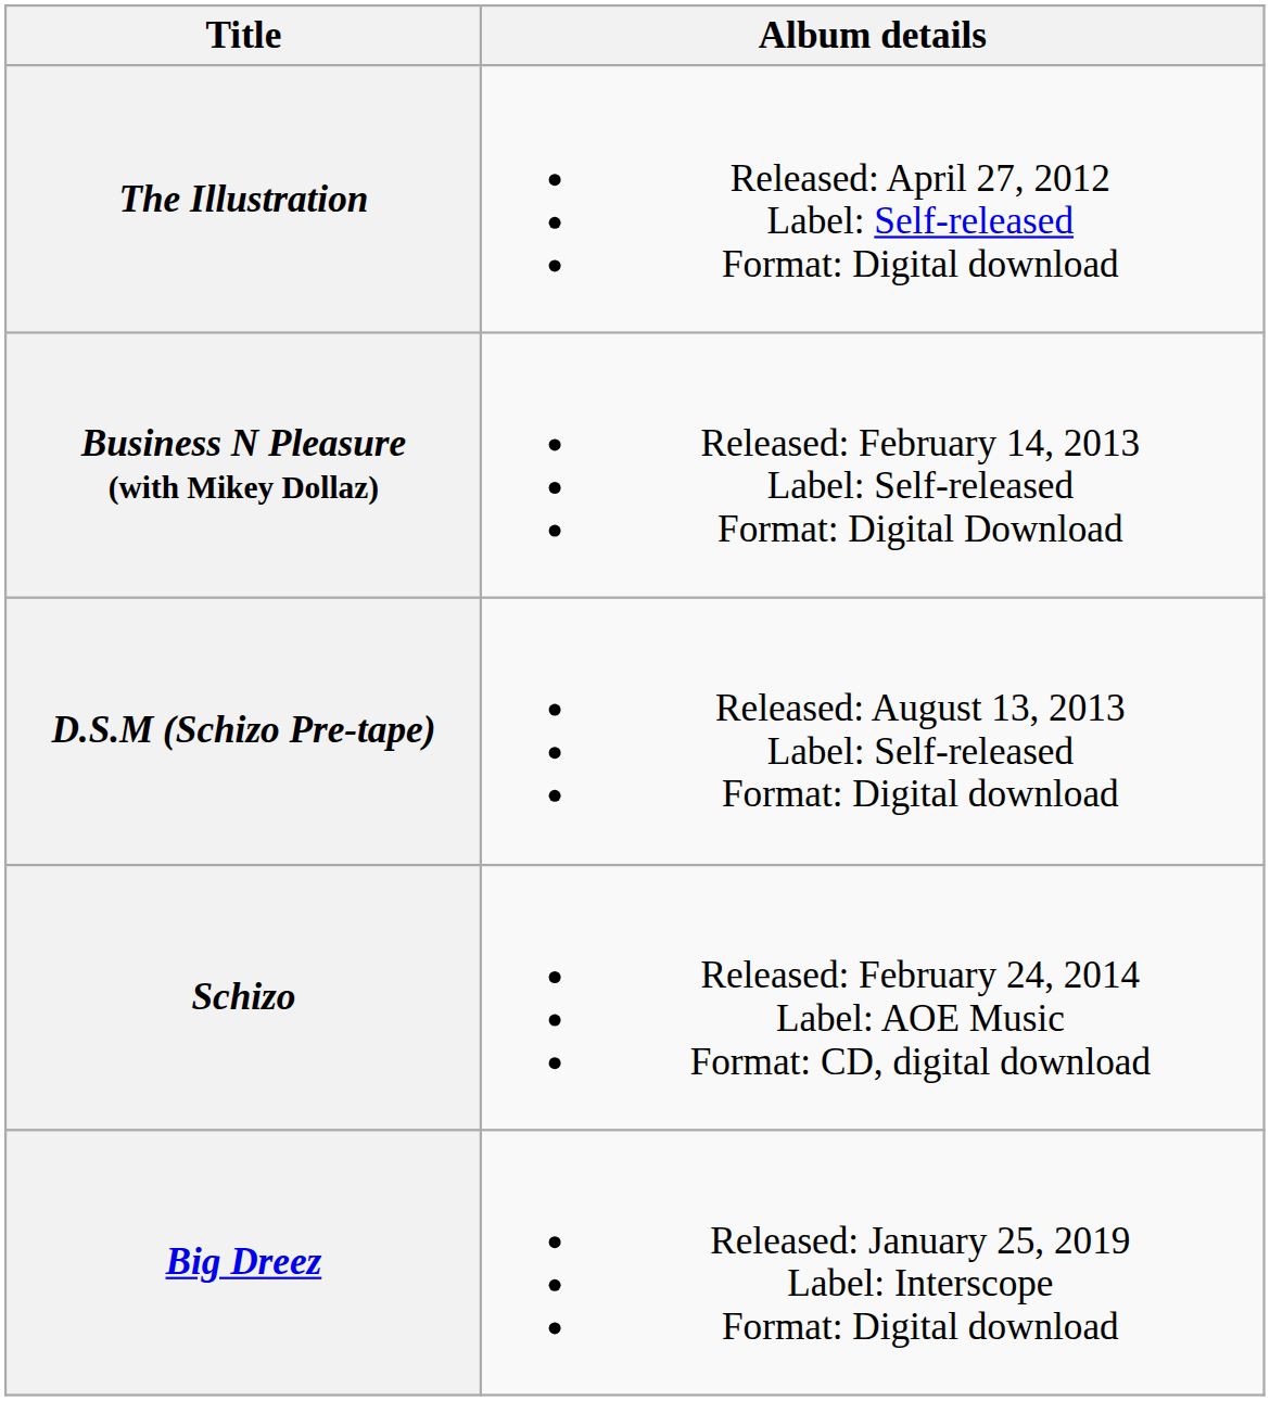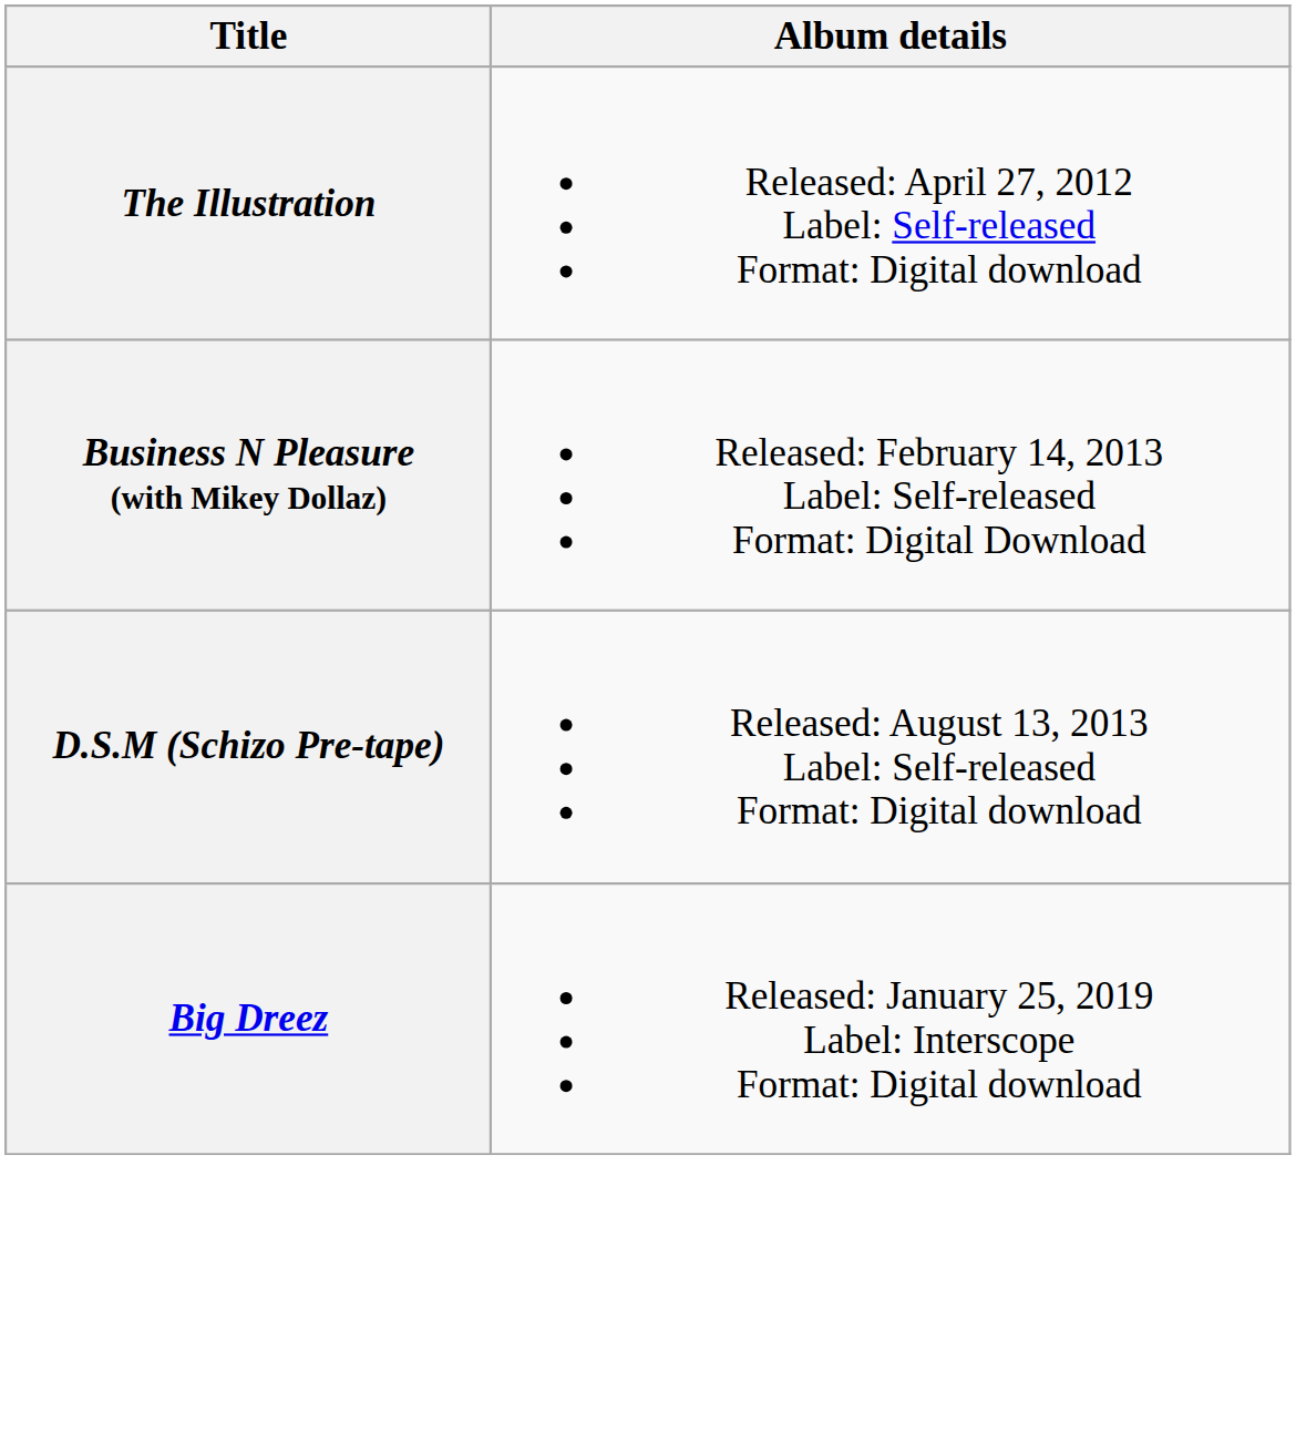 <table class="wikitable plainrowheaders" style="text-align:center;">
 <tr>
 <th style="width:12em;">Title</th>
 <th style="width:20em;">Album details</th>
 </tr>
 <tr>
 <th scope="row"><em>The Illustration</em></th>
 <td><br><ul><li>Released: April 27, 2012</li><li>Label: <a href='#'>Self-released</a></li><li>Format: Digital download</li></ul></td>
 </tr>
 <tr>
 <th scope="row"><em>Business N Pleasure</em><br><small>(with Mikey Dollaz)</small></th>
 <td><br><ul><li>Released: February 14, 2013</li><li>Label: Self-released</li><li>Format: Digital Download</li></ul></td>
 </tr>
 <tr>
 <th scope="row"><em>D.S.M (Schizo Pre-tape)</em></th>
 <td><br><ul><li>Released: August 13, 2013</li><li>Label: Self-released</li><li>Format: Digital download</li></ul></td>
 </tr>
 <tr>
-<th scope="row"><em>Schizo</em></th>
-<td><br><ul><li>Released: February 24, 2014</li><li>Label: AOE Music</li><li>Format: CD, digital download</li></ul></td>
-</tr>
-<tr>
 <th scope="row"><em><a href='#'>Big Dreez</a></em></th>
 <td><br><ul><li>Released: January 25, 2019</li><li>Label: Interscope</li><li>Format: Digital download</li></ul></td>
 </tr>
 </table>
